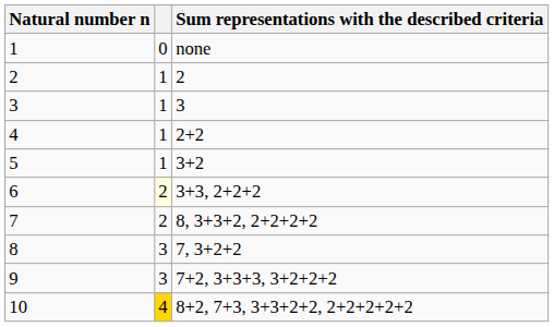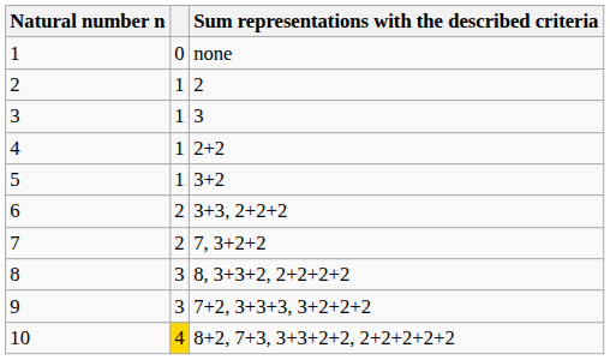 <table class="wikitable">
 <tr>
 <th>Natural number n</th>
 <th></th>
 <th>Sum representations with the described criteria</th>
 </tr>
 <tr>
 <td>1</td>
 <td>0</td>
 <td>none</td>
 </tr>
 <tr>
 <td>2</td>
 <td>1</td>
 <td>2</td>
 </tr>
 <tr>
 <td>3</td>
 <td>1</td>
 <td>3</td>
 </tr>
 <tr>
 <td>4</td>
 <td>1</td>
 <td>2+2</td>
 </tr>
 <tr>
 <td>5</td>
 <td>1</td>
 <td>3+2</td>
 </tr>
 <tr>
 <td>6</td>
-<td style="background: lightyellow;">2</td>
+<td>2</td>
 <td>3+3, 2+2+2</td>
 </tr>
 <tr>
 <td>7</td>
 <td>2</td>
-<td>8, 3+3+2, 2+2+2+2</td>
+<td>7, 3+2+2</td>
 </tr>
 <tr>
 <td>8</td>
 <td>3</td>
-<td>7, 3+2+2</td>
+<td>8, 3+3+2, 2+2+2+2</td>
 </tr>
 <tr>
 <td>9</td>
 <td>3</td>
 <td>7+2, 3+3+3, 3+2+2+2</td>
 </tr>
 <tr>
 <td>10</td>
 <td style="background: gold;">4</td>
 <td>8+2, 7+3, 3+3+2+2, 2+2+2+2+2</td>
 </tr>
 </table>
